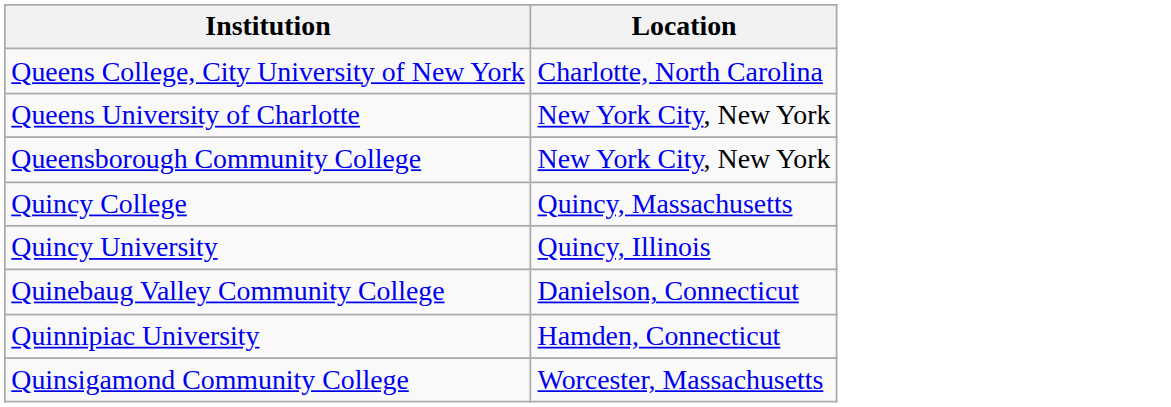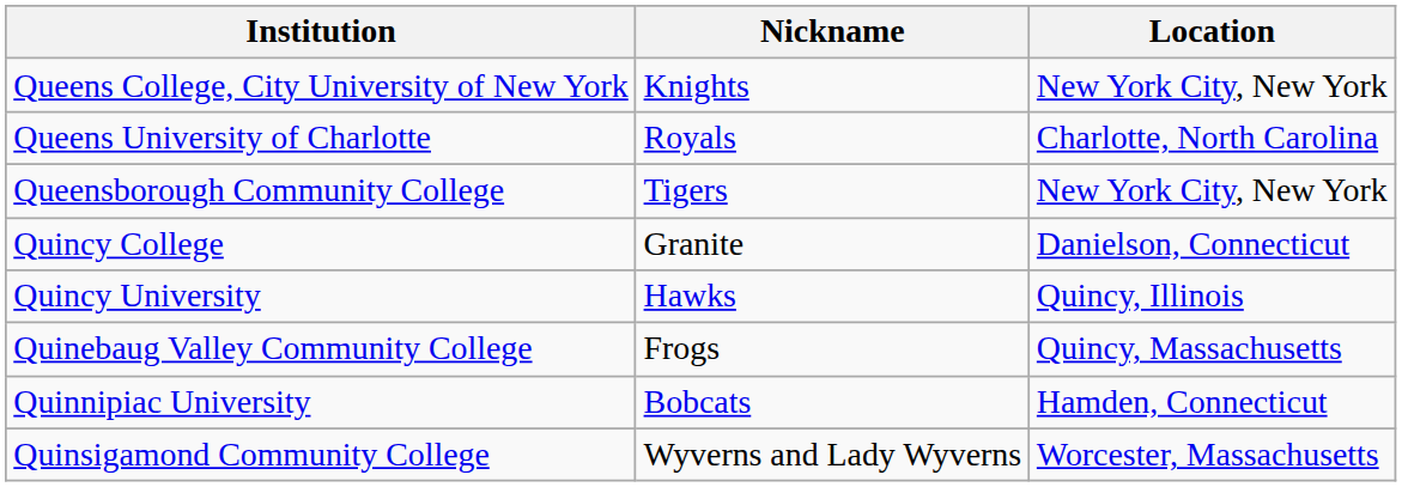 <table class="wikitable">
 <tr>
 <th>Institution</th>
+<th>Nickname</th>
 <th>Location</th>
 </tr>
 <tr>
 <td><a href='#'>Queens College, City University of New York</a></td>
+<td><a href='#'>Knights</a></td>
+<td><a href='#'>New York City</a>, New York</td>
+</tr>
+<tr>
+<td><a href='#'>Queens University of Charlotte</a></td>
+<td><a href='#'>Royals</a></td>
 <td><a href='#'>Charlotte, North Carolina</a></td>
 </tr>
 <tr>
-<td><a href='#'>Queens University of Charlotte</a></td>
-<td><a href='#'>New York City</a>, New York</td>
-</tr>
-<tr>
 <td><a href='#'>Queensborough Community College</a></td>
+<td><a href='#'>Tigers</a></td>
 <td><a href='#'>New York City</a>, New York</td>
 </tr>
 <tr>
 <td><a href='#'>Quincy College</a></td>
-<td><a href='#'>Quincy, Massachusetts</a></td>
+<td>Granite</td>
+<td><a href='#'>Danielson, Connecticut</a></td>
 </tr>
 <tr>
 <td><a href='#'>Quincy University</a></td>
+<td><a href='#'>Hawks</a></td>
 <td><a href='#'>Quincy, Illinois</a></td>
 </tr>
 <tr>
 <td><a href='#'>Quinebaug Valley Community College</a></td>
-<td><a href='#'>Danielson, Connecticut</a></td>
+<td>Frogs</td>
+<td><a href='#'>Quincy, Massachusetts</a></td>
 </tr>
 <tr>
 <td><a href='#'>Quinnipiac University</a></td>
+<td><a href='#'>Bobcats</a></td>
 <td><a href='#'>Hamden, Connecticut</a></td>
 </tr>
 <tr>
 <td><a href='#'>Quinsigamond Community College</a></td>
+<td>Wyverns and Lady Wyverns</td>
 <td><a href='#'>Worcester, Massachusetts</a></td>
 </tr>
 </table>
